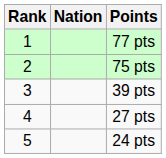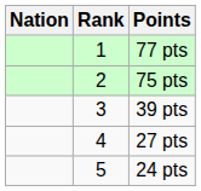 <table class="wikitable sortable" style="text-align:center">
 <tr>
+<th>Nation</th>
 <th>Rank</th>
-<th>Nation</th>
 <th>Points</th>
 </tr>
 <tr style="background-color:#ccffcc">
+<td align=left></td>
 <td>1</td>
-<td align=left></td>
 <td>77 pts</td>
 </tr>
 <tr style="background-color:#ccffcc">
+<td align=left></td>
 <td>2</td>
-<td align=left></td>
 <td>75 pts</td>
 </tr>
 <tr>
+<td align=left></td>
 <td>3</td>
-<td align=left></td>
 <td>39 pts</td>
 </tr>
 <tr>
+<td align=left></td>
 <td>4</td>
-<td align=left></td>
 <td>27 pts</td>
 </tr>
 <tr>
+<td align=left></td>
 <td>5</td>
-<td align=left></td>
 <td>24 pts</td>
 </tr>
 </table>
